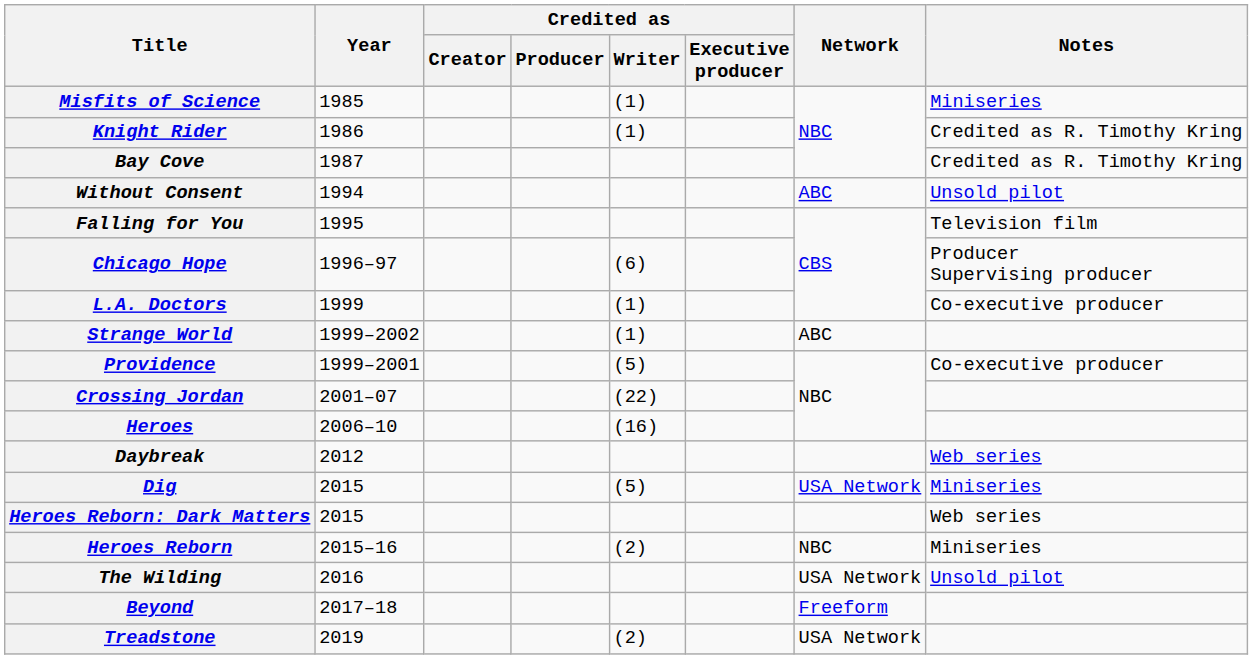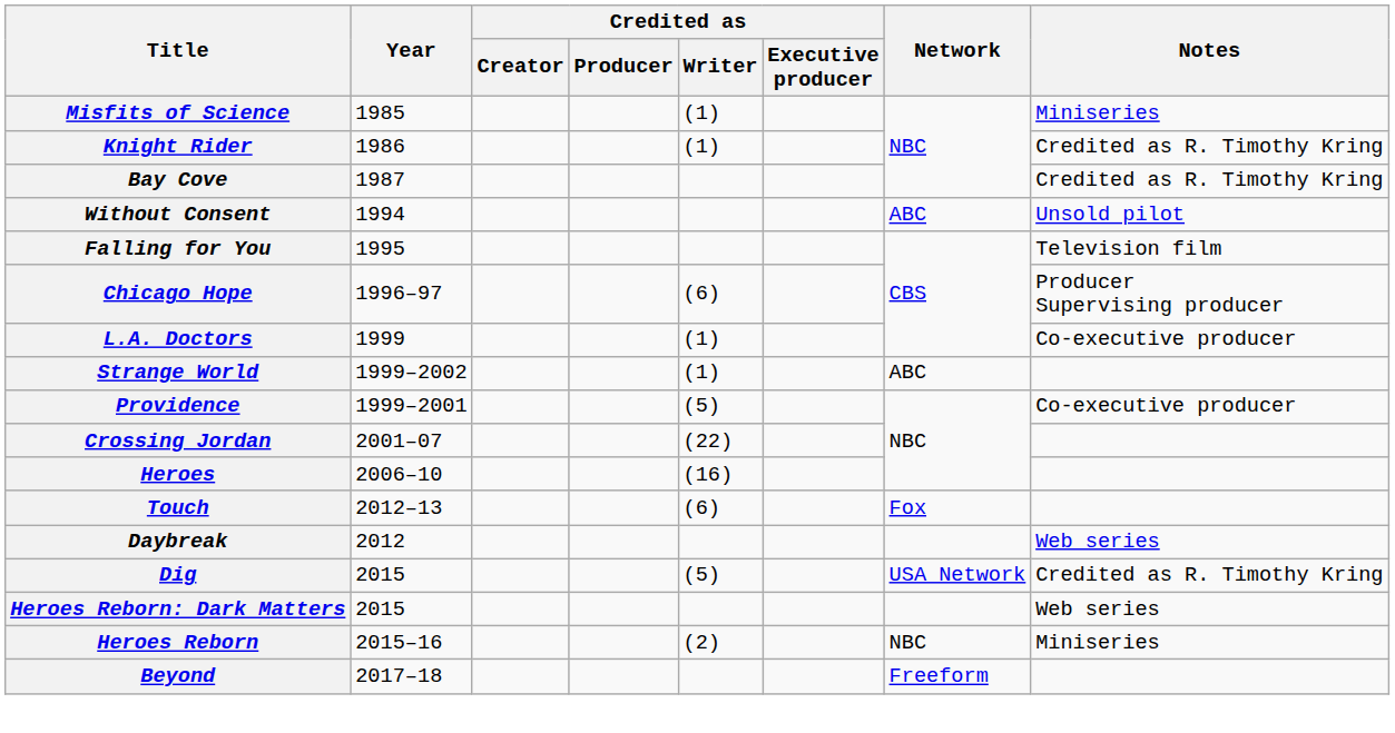 <table class="wikitable plainrowheaders sortable">
 <tr>
 <th rowspan="2" scope="col">Title</th>
 <th rowspan="2" scope="col">Year</th>
 <th colspan="4" scope="col">Credited as</th>
 <th rowspan="2" scope="col">Network</th>
 <th rowspan="2" scope="col" class="unsortable">Notes</th>
 </tr>
 <tr>
 <th>Creator</th>
 <th>Producer</th>
 <th>Writer</th>
 <th>Executive<br>producer</th>
 </tr>
 <tr>
 <th scope=row><em><a href='#'>Misfits of Science</a></em></th>
 <td>1985</td>
 <td></td>
 <td></td>
 <td> (1)</td>
 <td></td>
 <td rowspan="3"><a href='#'>NBC</a></td>
 <td><a href='#'>Miniseries</a></td>
 </tr>
 <tr>
 <th scope=row><em><a href='#'>Knight Rider</a></em></th>
 <td>1986</td>
 <td></td>
 <td></td>
 <td> (1)</td>
 <td></td>
 <td>Credited as R. Timothy Kring</td>
 </tr>
 <tr>
 <th scope=row><em>Bay Cove</em></th>
 <td>1987</td>
 <td></td>
 <td></td>
 <td></td>
 <td></td>
 <td>Credited as R. Timothy Kring</td>
 </tr>
 <tr>
 <th scope=row><em>Without Consent</em></th>
 <td>1994</td>
 <td></td>
 <td></td>
 <td></td>
 <td></td>
 <td><a href='#'>ABC</a></td>
 <td><a href='#'>Unsold pilot</a></td>
 </tr>
 <tr>
 <th scope=row><em>Falling for You</em></th>
 <td>1995</td>
 <td></td>
 <td></td>
 <td></td>
 <td></td>
 <td rowspan="3"><a href='#'>CBS</a></td>
 <td>Television film</td>
 </tr>
 <tr>
 <th scope=row><em><a href='#'>Chicago Hope</a></em></th>
 <td>1996–97</td>
 <td></td>
 <td></td>
 <td> (6)</td>
 <td></td>
 <td>Producer <br>Supervising producer </td>
 </tr>
 <tr>
 <th scope=row><em><a href='#'>L.A. Doctors</a></em></th>
 <td>1999</td>
 <td></td>
 <td></td>
 <td> (1)</td>
 <td></td>
 <td>Co-executive producer </td>
 </tr>
 <tr>
 <th scope=row><em><a href='#'>Strange World</a></em></th>
 <td>1999–2002</td>
 <td></td>
 <td></td>
 <td> (1)</td>
 <td></td>
 <td>ABC</td>
 <td></td>
 </tr>
 <tr>
 <th scope=row><em><a href='#'>Providence</a></em></th>
 <td>1999–2001</td>
 <td></td>
 <td></td>
 <td> (5)</td>
 <td></td>
 <td rowspan="3">NBC</td>
 <td>Co-executive producer </td>
 </tr>
 <tr>
 <th scope=row><em><a href='#'>Crossing Jordan</a></em></th>
 <td>2001–07</td>
 <td></td>
 <td></td>
 <td> (22)</td>
 <td></td>
 <td></td>
 </tr>
 <tr>
 <th scope=row><em><a href='#'>Heroes</a></em></th>
 <td>2006–10</td>
 <td></td>
 <td></td>
 <td> (16)</td>
 <td></td>
 <td></td>
 </tr>
 <tr>
+<th scope=row><em><a href='#'>Touch</a></em></th>
+<td>2012–13</td>
+<td></td>
+<td></td>
+<td> (6)</td>
+<td></td>
+<td><a href='#'>Fox</a></td>
+<td></td>
+</tr>
+<tr>
 <th scope=row><em>Daybreak</em></th>
 <td>2012</td>
 <td></td>
 <td></td>
 <td></td>
 <td></td>
 <td></td>
 <td><a href='#'>Web series</a></td>
 </tr>
 <tr>
 <th scope=row><em><a href='#'>Dig</a></em></th>
 <td>2015</td>
 <td></td>
 <td></td>
 <td> (5)</td>
 <td></td>
 <td><a href='#'>USA Network</a></td>
-<td><a href='#'>Miniseries</a></td>
+<td>Credited as R. Timothy Kring</td>
 </tr>
 <tr>
 <th scope=row><em><a href='#'>Heroes Reborn: Dark Matters</a></em></th>
 <td>2015</td>
 <td></td>
 <td></td>
 <td></td>
 <td></td>
 <td></td>
 <td>Web series</td>
 </tr>
 <tr>
 <th scope=row><em><a href='#'>Heroes Reborn</a></em></th>
 <td>2015–16</td>
 <td></td>
 <td></td>
 <td> (2)</td>
 <td></td>
 <td>NBC</td>
 <td>Miniseries</td>
 </tr>
 <tr>
-<th scope=row><em>The Wilding</em></th>
-<td>2016</td>
-<td></td>
-<td></td>
-<td></td>
-<td></td>
-<td>USA Network</td>
-<td><a href='#'>Unsold pilot</a></td>
-</tr>
-<tr>
 <th scope=row><em><a href='#'>Beyond</a></em></th>
 <td>2017–18</td>
 <td></td>
 <td></td>
 <td></td>
 <td></td>
 <td><a href='#'>Freeform</a></td>
 <td></td>
 </tr>
-<tr>
-<th scope=row><em><a href='#'>Treadstone</a></em></th>
-<td>2019</td>
-<td></td>
-<td></td>
-<td> (2)</td>
-<td></td>
-<td>USA Network</td>
-<td></td>
-</tr>
 </table>
